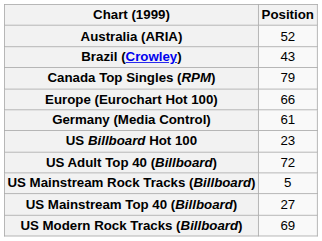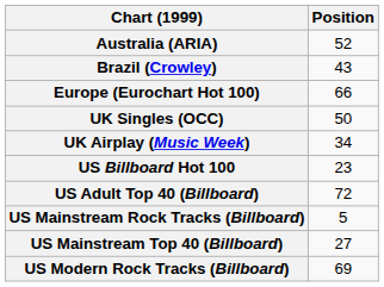 <table class="wikitable sortable plainrowheaders" style="text-align:center">
 <tr>
 <th>Chart (1999)</th>
 <th>Position</th>
 </tr>
 <tr>
 <th scope="row">Australia (ARIA)</th>
 <td>52</td>
 </tr>
 <tr>
 <th scope="row">Brazil (<a href='#'>Crowley</a>)</th>
 <td>43</td>
 </tr>
 <tr>
-<th scope="row">Canada Top Singles (<em>RPM</em>)</th>
-<td>79</td>
-</tr>
-<tr>
 <th scope="row">Europe (Eurochart Hot 100)</th>
 <td>66</td>
 </tr>
 <tr>
-<th scope="row">Germany (Media Control)</th>
-<td>61</td>
+<th scope="row">UK Singles (OCC)</th>
+<td>50</td>
+</tr>
+<tr>
+<th scope="row">UK Airplay (<em><a href='#'>Music Week</a></em>)</th>
+<td>34</td>
 </tr>
 <tr>
 <th scope="row">US <em>Billboard</em> Hot 100</th>
 <td>23</td>
 </tr>
 <tr>
 <th scope="row">US Adult Top 40 (<em>Billboard</em>)</th>
 <td>72</td>
 </tr>
 <tr>
 <th scope="row">US Mainstream Rock Tracks (<em>Billboard</em>)</th>
 <td>5</td>
 </tr>
 <tr>
 <th scope="row">US Mainstream Top 40 (<em>Billboard</em>)</th>
 <td>27</td>
 </tr>
 <tr>
 <th scope="row">US Modern Rock Tracks (<em>Billboard</em>)</th>
 <td>69</td>
 </tr>
 </table>
